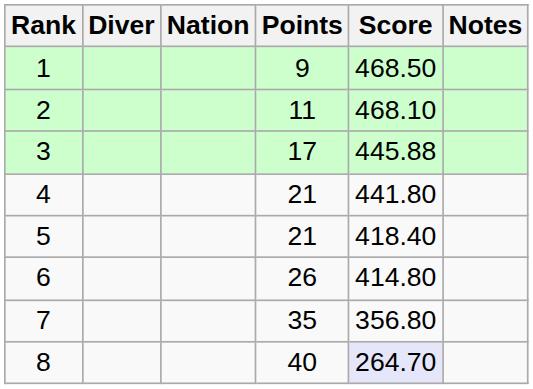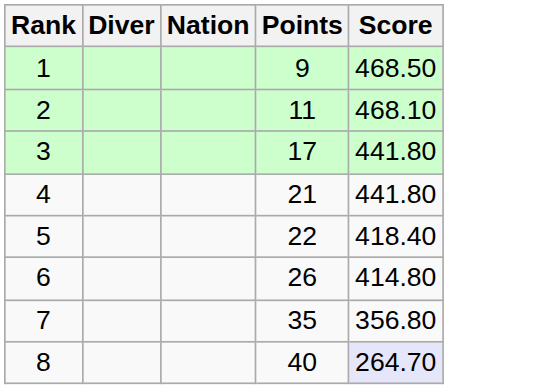 <table class="wikitable sortable" style="text-align:center">
 <tr>
 <th>Rank</th>
 <th>Diver</th>
 <th>Nation</th>
 <th>Points</th>
 <th>Score</th>
-<th>Notes</th>
 </tr>
 <tr style="background:#cfc;">
 <td>1</td>
 <td align=left></td>
 <td align=left></td>
 <td>9</td>
 <td>468.50</td>
-<td></td>
 </tr>
 <tr style="background:#cfc;">
 <td>2</td>
 <td align=left></td>
 <td align=left></td>
 <td>11</td>
 <td>468.10</td>
-<td></td>
 </tr>
 <tr style="background:#cfc;">
 <td>3</td>
 <td align=left></td>
 <td align=left></td>
 <td>17</td>
-<td>445.88</td>
-<td></td>
+<td>441.80</td>
 </tr>
 <tr>
 <td>4</td>
 <td align=left></td>
 <td align=left></td>
 <td>21</td>
 <td>441.80</td>
-<td></td>
 </tr>
 <tr>
 <td>5</td>
 <td align=left></td>
 <td align=left></td>
-<td>21</td>
+<td>22</td>
 <td>418.40</td>
-<td></td>
 </tr>
 <tr>
 <td>6</td>
 <td align=left></td>
 <td align=left></td>
 <td>26</td>
 <td>414.80</td>
-<td></td>
 </tr>
 <tr>
 <td>7</td>
 <td align=left></td>
 <td align=left></td>
 <td>35</td>
 <td>356.80</td>
-<td></td>
 </tr>
 <tr>
 <td>8</td>
 <td align=left></td>
 <td align=left></td>
 <td>40</td>
 <td style="background: lavender;">264.70</td>
-<td></td>
 </tr>
 </table>
